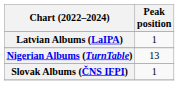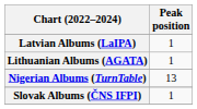 <table class="wikitable sortable plainrowheaders" style="text-align:center">
 <tr>
 <th scope="col">Chart (2022–2024)</th>
 <th scope="col">Peak<br>position</th>
 </tr>
 <tr>
 </tr>
 <tr>
 </tr>
 <tr>
 </tr>
 <tr>
 </tr>
 <tr>
 </tr>
 <tr>
 </tr>
 <tr>
 </tr>
 <tr>
 </tr>
 <tr>
 </tr>
 <tr>
 </tr>
 <tr>
 </tr>
 <tr>
 </tr>
 <tr>
 </tr>
 <tr>
 </tr>
 <tr>
 <th scope="row">Latvian Albums (<a href='#'>LaIPA</a>)</th>
 <td>1</td>
 </tr>
 <tr>
+<th scope="row">Lithuanian Albums (<a href='#'>AGATA</a>)</th>
+<td>1</td>
+</tr>
+<tr>
 </tr>
 <tr>
 <th scope="row"><a href='#'>Nigerian Albums</a> (<em><a href='#'>TurnTable</a></em>)</th>
 <td>13</td>
 </tr>
 <tr>
 </tr>
 <tr>
 </tr>
 <tr>
 <th scope="row">Slovak Albums (<a href='#'>ČNS IFPI</a>)</th>
 <td>1</td>
 </tr>
 <tr>
 </tr>
 <tr>
 </tr>
 <tr>
 </tr>
 <tr>
 </tr>
 <tr>
 </tr>
 <tr>
 </tr>
 <tr>
 </tr>
 </table>
